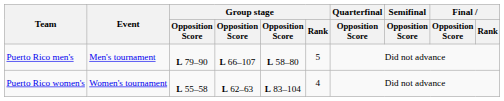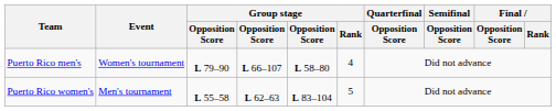 <table class=wikitable style=font-size:90%;text-align:center>
 <tr>
 <th rowspan=2>Team</th>
 <th rowspan=2>Event</th>
 <th colspan=4>Group stage</th>
 <th>Quarterfinal</th>
 <th>Semifinal</th>
 <th colspan=2>Final / </th>
 </tr>
 <tr style=font-size:95%>
 <th>Opposition<br>Score</th>
 <th>Opposition<br>Score</th>
 <th>Opposition<br>Score</th>
 <th>Rank</th>
 <th>Opposition<br>Score</th>
 <th>Opposition<br>Score</th>
 <th>Opposition<br>Score</th>
 <th>Rank</th>
 </tr>
 <tr>
 <td align=left><a href='#'>Puerto Rico men's</a></td>
-<td align=left><a href='#'>Men's tournament</a></td>
+<td align=left><a href='#'>Women's tournament</a></td>
 <td><br><strong>L</strong> 79–90</td>
 <td><br><strong>L</strong> 66–107</td>
 <td><br> <strong>L</strong> 58–80</td>
-<td>5</td>
+<td>4</td>
 <td colspan=4>Did not advance</td>
 </tr>
 <tr>
 <td align=left><a href='#'>Puerto Rico women's</a></td>
-<td align=left><a href='#'>Women's tournament</a></td>
+<td align=left><a href='#'>Men's tournament</a></td>
 <td><br><strong>L</strong> 55–58</td>
 <td><br><strong>L</strong> 62–63</td>
 <td><br><strong>L</strong> 83–104</td>
-<td>4</td>
+<td>5</td>
 <td colspan=4>Did not advance</td>
 </tr>
 </table>
